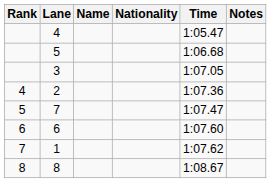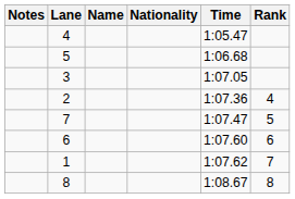 <table class="wikitable sortable" style="text-align:center">
 <tr>
-<th>Rank</th>
+<th>Notes</th>
 <th>Lane</th>
 <th>Name</th>
 <th>Nationality</th>
 <th>Time</th>
-<th>Notes</th>
+<th>Rank</th>
 </tr>
 <tr>
 <td></td>
 <td>4</td>
 <td align=left></td>
 <td align=left></td>
 <td>1:05.47</td>
 <td></td>
 </tr>
 <tr>
 <td></td>
 <td>5</td>
 <td align=left></td>
 <td align=left></td>
 <td>1:06.68</td>
 <td></td>
 </tr>
 <tr>
 <td></td>
 <td>3</td>
 <td align=left></td>
 <td align=left></td>
 <td>1:07.05</td>
 <td></td>
 </tr>
 <tr>
-<td>4</td>
+<td></td>
 <td>2</td>
 <td align=left></td>
 <td align=left></td>
 <td>1:07.36</td>
-<td></td>
+<td>4</td>
 </tr>
 <tr>
-<td>5</td>
+<td></td>
 <td>7</td>
 <td align=left></td>
 <td align=left></td>
 <td>1:07.47</td>
-<td></td>
+<td>5</td>
 </tr>
 <tr>
-<td>6</td>
+<td></td>
 <td>6</td>
 <td align=left></td>
 <td align=left></td>
 <td>1:07.60</td>
-<td></td>
+<td>6</td>
 </tr>
 <tr>
-<td>7</td>
+<td></td>
 <td>1</td>
 <td align=left></td>
 <td align=left></td>
 <td>1:07.62</td>
-<td></td>
+<td>7</td>
 </tr>
 <tr>
-<td>8</td>
+<td></td>
 <td>8</td>
 <td align=left></td>
 <td align=left></td>
 <td>1:08.67</td>
-<td></td>
+<td>8</td>
 </tr>
 </table>
